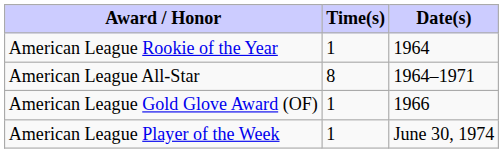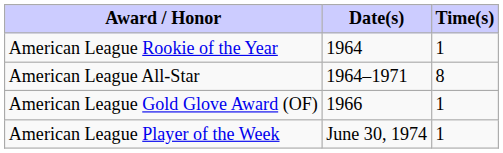 <table class="wikitable sortable">
 <tr>
 <th style="background:#ccf;">Award / Honor</th>
+<th style="background:#ccf;">Date(s)</th>
 <th style="background:#ccf;">Time(s)</th>
-<th style="background:#ccf;">Date(s)</th>
 </tr>
 <tr>
 <td>American League <a href='#'>Rookie of the Year</a></td>
+<td>1964</td>
 <td>1</td>
-<td>1964</td>
 </tr>
 <tr>
 <td>American League All-Star</td>
+<td>1964–1971</td>
 <td>8</td>
-<td>1964–1971</td>
 </tr>
 <tr>
 <td>American League <a href='#'>Gold Glove Award</a> (OF)</td>
+<td>1966</td>
 <td>1</td>
-<td>1966</td>
 </tr>
 <tr>
 <td>American League <a href='#'>Player of the Week</a></td>
+<td>June 30, 1974</td>
 <td>1</td>
-<td>June 30, 1974</td>
 </tr>
 </table>
